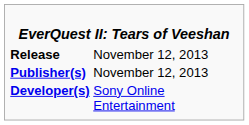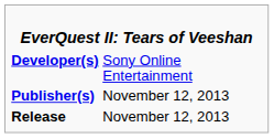 <table class="infobox" style="float:right; width:264px; font-size:90%;">
 <tr>
 <td colspan=2 style="font-size:110%; text-align:center;"><br><strong><em>EverQuest II: Tears of Veeshan</em></strong><br></td>
+</tr>
+<tr>
+<td><strong><a href='#'>Developer(s)</a></strong></td>
+<td><a href='#'>Sony Online Entertainment</a></td>
+</tr>
+<tr>
+<td><strong><a href='#'>Publisher(s)</a></strong></td>
+<td>November 12, 2013</td>
 </tr>
 <tr>
 <td><strong>Release</strong></td>
 <td>November 12, 2013</td>
 </tr>
 <tr>
-<td><strong><a href='#'>Publisher(s)</a></strong></td>
-<td>November 12, 2013</td>
-</tr>
-<tr>
-<td><strong><a href='#'>Developer(s)</a></strong></td>
-<td><a href='#'>Sony Online Entertainment</a></td>
-</tr>
-<tr>
 </tr>
 </table>
